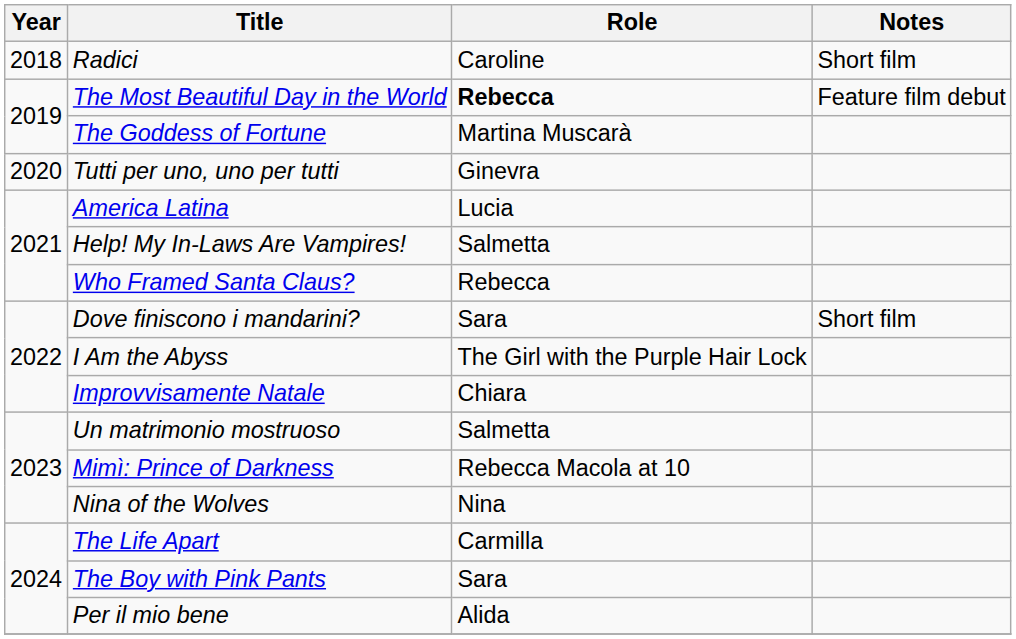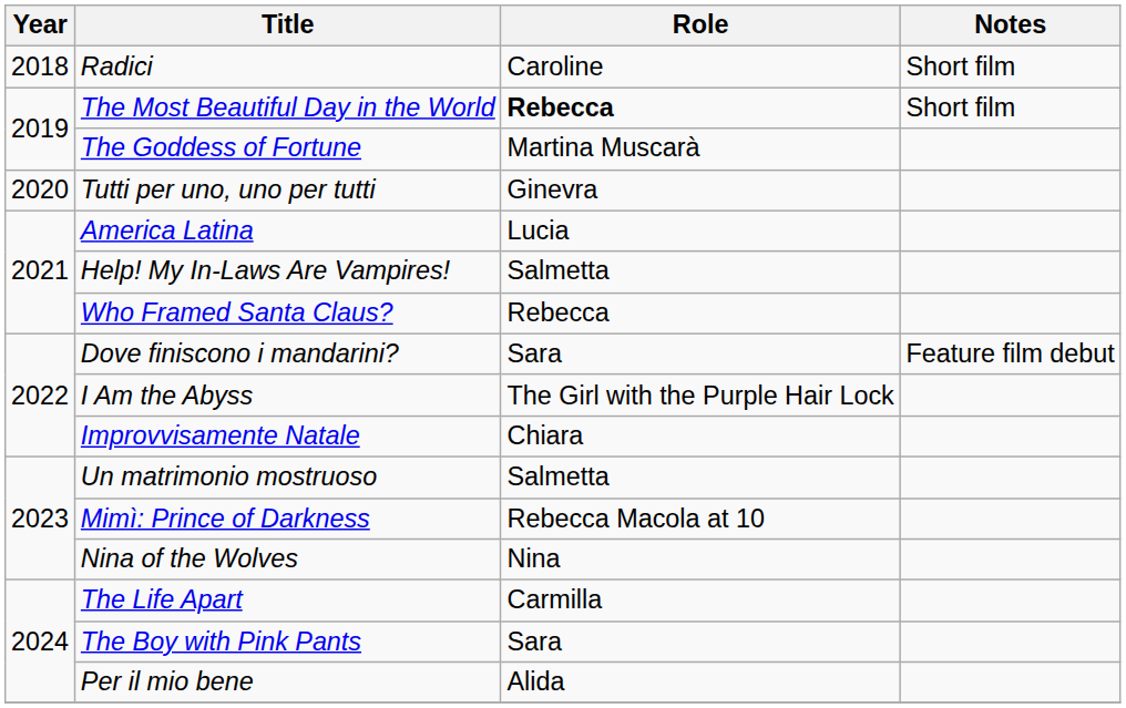 <table class="wikitable sortable">
 <tr>
 <th>Year</th>
 <th>Title</th>
 <th>Role</th>
 <th class="unsortable">Notes</th>
 </tr>
 <tr>
 <td>2018</td>
 <td><em>Radici</em></td>
 <td>Caroline</td>
 <td>Short film</td>
 </tr>
 <tr>
 <td rowspan="2">2019</td>
 <td><em><a href='#'>The Most Beautiful Day in the World</a></em></td>
 <td><strong>Rebecca</strong></td>
-<td>Feature film debut</td>
+<td>Short film</td>
 </tr>
 <tr>
 <td><em><a href='#'>The Goddess of Fortune</a></em></td>
 <td>Martina Muscarà</td>
 <td></td>
 </tr>
 <tr>
 <td>2020</td>
 <td><em>Tutti per uno, uno per tutti</em></td>
 <td>Ginevra</td>
 <td></td>
 </tr>
 <tr>
 <td rowspan="3">2021</td>
 <td><em><a href='#'>America Latina</a></em></td>
 <td>Lucia</td>
 <td></td>
 </tr>
 <tr>
 <td><em>Help! My In-Laws Are Vampires!</em></td>
 <td>Salmetta</td>
 <td></td>
 </tr>
 <tr>
 <td><em><a href='#'>Who Framed Santa Claus?</a></em></td>
 <td>Rebecca</td>
 <td></td>
 </tr>
 <tr>
 <td rowspan="3">2022</td>
 <td><em>Dove finiscono i mandarini?</em></td>
 <td>Sara</td>
-<td>Short film</td>
+<td>Feature film debut</td>
 </tr>
 <tr>
 <td><em>I Am the Abyss</em></td>
 <td>The Girl with the Purple Hair Lock</td>
 <td></td>
 </tr>
 <tr>
 <td><em><a href='#'>Improvvisamente Natale</a></em></td>
 <td>Chiara</td>
 <td></td>
 </tr>
 <tr>
 <td rowspan="3">2023</td>
 <td><em>Un matrimonio mostruoso</em></td>
 <td>Salmetta</td>
 <td></td>
 </tr>
 <tr>
 <td><em><a href='#'>Mimì: Prince of Darkness</a></em></td>
 <td>Rebecca Macola at 10</td>
 <td></td>
 </tr>
 <tr>
 <td><em>Nina of the Wolves</em></td>
 <td>Nina</td>
 <td></td>
 </tr>
 <tr>
 <td rowspan="3">2024</td>
 <td><em><a href='#'>The Life Apart</a></em></td>
 <td>Carmilla</td>
 <td></td>
 </tr>
 <tr>
 <td><em><a href='#'>The Boy with Pink Pants</a></em></td>
 <td>Sara</td>
 <td></td>
 </tr>
 <tr>
 <td><em>Per il mio bene</em></td>
 <td>Alida</td>
 <td></td>
 </tr>
 <tr>
 </tr>
 </table>
